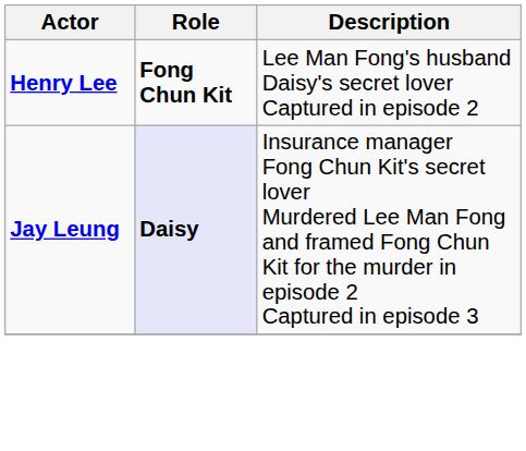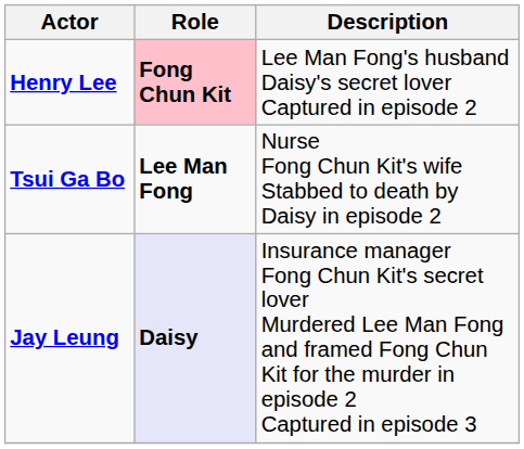 <table class="wikitable" width="60%">
 <tr>
 <th style="width:6%">Actor</th>
 <th style="width:6%">Role</th>
 <th style="width:15%">Description</th>
 </tr>
 <tr>
 <td><strong><a href='#'>Henry Lee</a></strong></td>
-<td><strong>Fong Chun Kit</strong></td>
+<td style="background: pink;"><strong>Fong Chun Kit</strong></td>
 <td>Lee Man Fong's husband<br>Daisy's secret lover<br>Captured in episode 2</td>
+</tr>
+<tr>
+<td><strong><a href='#'>Tsui Ga Bo</a></strong></td>
+<td><strong>Lee Man Fong</strong></td>
+<td>Nurse<br>Fong Chun Kit's wife<br>Stabbed to death by Daisy in episode 2</td>
 </tr>
 <tr>
 <td><strong><a href='#'>Jay Leung</a></strong></td>
 <td style="background: lavender;"><strong>Daisy</strong></td>
 <td>Insurance manager<br>Fong Chun Kit's secret lover<br>Murdered Lee Man Fong and framed Fong Chun Kit for the murder in episode 2<br>Captured in episode 3</td>
 </tr>
 <tr>
 </tr>
 </table>
